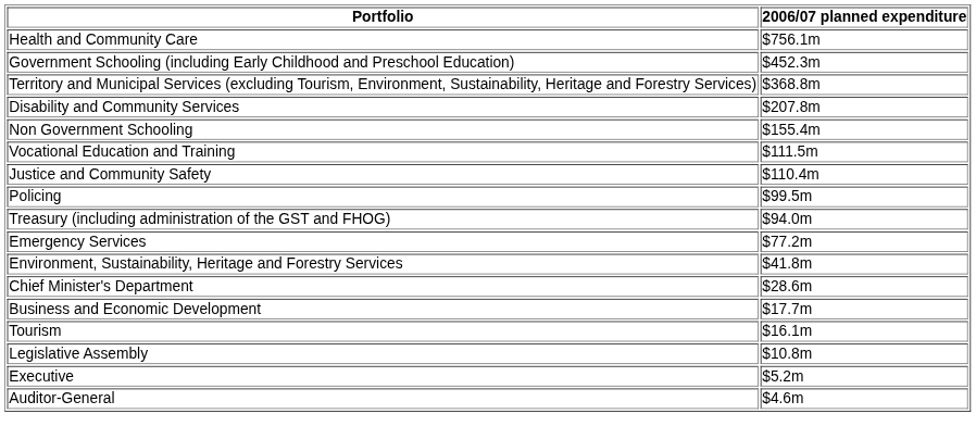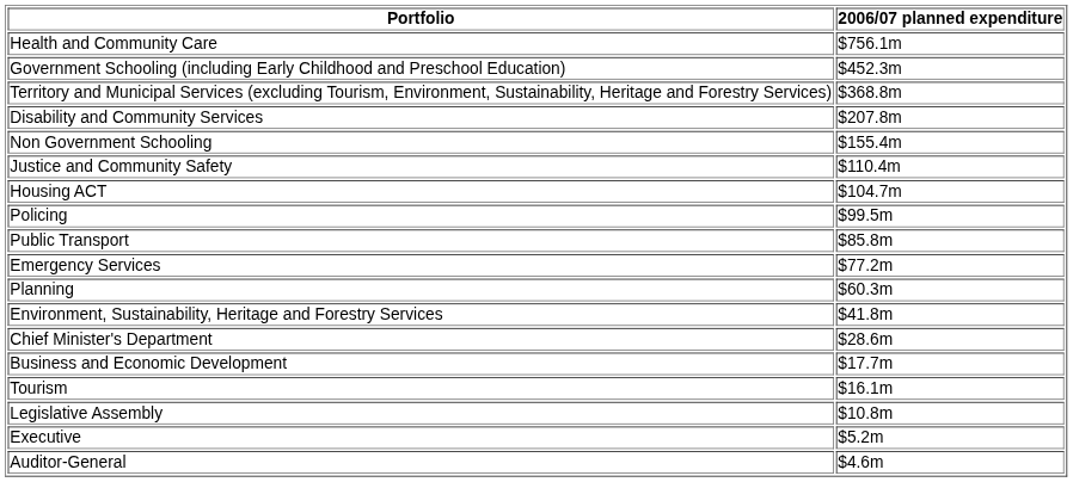 <table border=1>
 <tr>
 <th>Portfolio</th>
 <th>2006/07 planned expenditure</th>
 </tr>
 <tr>
 <td>Health and Community Care</td>
 <td>$756.1m</td>
 </tr>
 <tr>
 <td>Government Schooling (including Early Childhood and Preschool Education)</td>
 <td>$452.3m</td>
 </tr>
 <tr>
 <td>Territory and Municipal Services (excluding Tourism, Environment, Sustainability, Heritage and Forestry Services)</td>
 <td>$368.8m</td>
 </tr>
 <tr>
 <td>Disability and Community Services</td>
 <td>$207.8m</td>
 </tr>
 <tr>
 <td>Non Government Schooling</td>
 <td>$155.4m</td>
 </tr>
 <tr>
-<td>Vocational Education and Training</td>
-<td>$111.5m</td>
+<td>Justice and Community Safety</td>
+<td>$110.4m</td>
 </tr>
 <tr>
-<td>Justice and Community Safety</td>
-<td>$110.4m</td>
+<td>Housing ACT</td>
+<td>$104.7m</td>
 </tr>
 <tr>
 <td>Policing</td>
 <td>$99.5m</td>
 </tr>
 <tr>
-<td>Treasury (including administration of the GST and FHOG)</td>
-<td>$94.0m</td>
+<td>Public Transport</td>
+<td>$85.8m</td>
 </tr>
 <tr>
 <td>Emergency Services</td>
 <td>$77.2m</td>
+</tr>
+<tr>
+<td>Planning</td>
+<td>$60.3m</td>
 </tr>
 <tr>
 <td>Environment, Sustainability, Heritage and Forestry Services</td>
 <td>$41.8m</td>
 </tr>
 <tr>
 <td>Chief Minister's Department</td>
 <td>$28.6m</td>
 </tr>
 <tr>
 <td>Business and Economic Development</td>
 <td>$17.7m</td>
 </tr>
 <tr>
 <td>Tourism</td>
 <td>$16.1m</td>
 </tr>
 <tr>
 <td>Legislative Assembly</td>
 <td>$10.8m</td>
 </tr>
 <tr>
 <td>Executive</td>
 <td>$5.2m</td>
 </tr>
 <tr>
 <td>Auditor-General</td>
 <td>$4.6m</td>
 </tr>
 </table>
